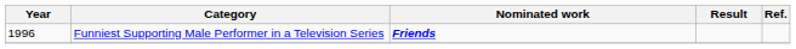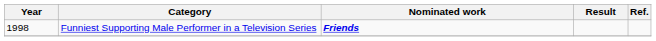 <table class=wikitable>
 <tr>
 <th scope="col" style="width:5em;">Year</th>
 <th scope="col" style="width:26em;">Category</th>
 <th scope="col" style="width:25em;">Nominated work</th>
 <th scope="col" style="width:5em;">Result</th>
 <th>Ref.</th>
 </tr>
 <tr>
-<td>1996</td>
+<td>1998</td>
 <td><a href='#'>Funniest Supporting Male Performer in a Television Series</a></td>
 <td><strong><em><a href='#'>Friends</a></em></strong></td>
 <td></td>
 <td></td>
 </tr>
 <tr>
 </tr>
 </table>
